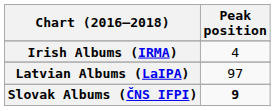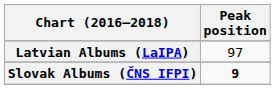 <table class="wikitable sortable plainrowheaders" style="text-align:center">
 <tr>
 <th scope="col">Chart (2016–2018)</th>
 <th scope="col">Peak<br>position</th>
 </tr>
 <tr>
 </tr>
 <tr>
 </tr>
 <tr>
 </tr>
 <tr>
 </tr>
 <tr>
 </tr>
 <tr>
 </tr>
 <tr>
 </tr>
 <tr>
 </tr>
 <tr>
 </tr>
 <tr>
 </tr>
 <tr>
 </tr>
 <tr>
 </tr>
 <tr>
-</tr>
-<tr>
-<th scope="row">Irish Albums (<a href='#'>IRMA</a>)</th>
-<td>4</td>
 </tr>
 <tr>
 </tr>
 <tr>
 </tr>
 <tr>
 <th scope="row">Latvian Albums (<a href='#'>LaIPA</a>)</th>
 <td>97</td>
 </tr>
 <tr>
 </tr>
 <tr>
 </tr>
 <tr>
 </tr>
 <tr>
 </tr>
 <tr>
 </tr>
 <tr>
 </tr>
 <tr>
 <th scope="row">Slovak Albums (<a href='#'>ČNS IFPI</a>)</th>
 <td><strong>9</strong></td>
 </tr>
 <tr>
 </tr>
 <tr>
 </tr>
 <tr>
 </tr>
 <tr>
 </tr>
 <tr>
 </tr>
 <tr>
 </tr>
 </table>
